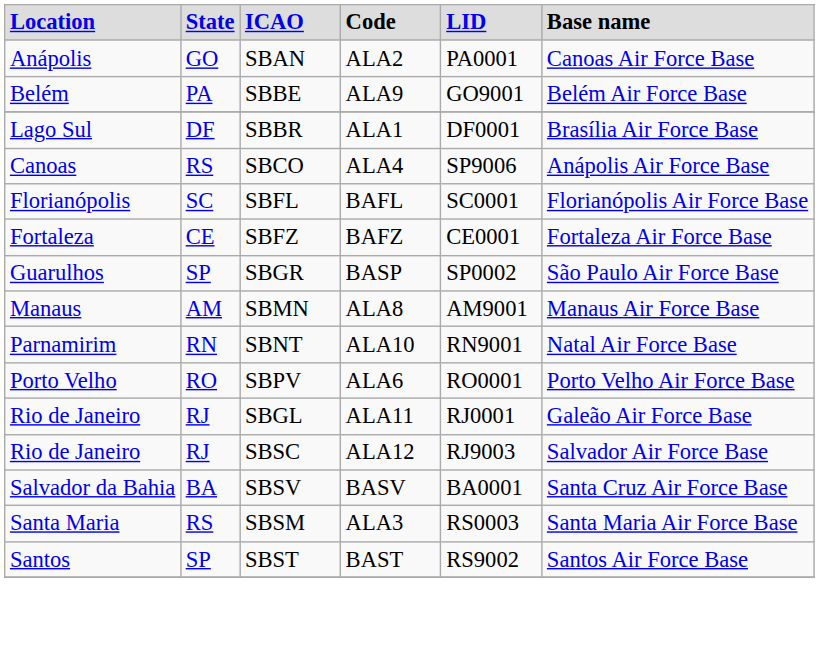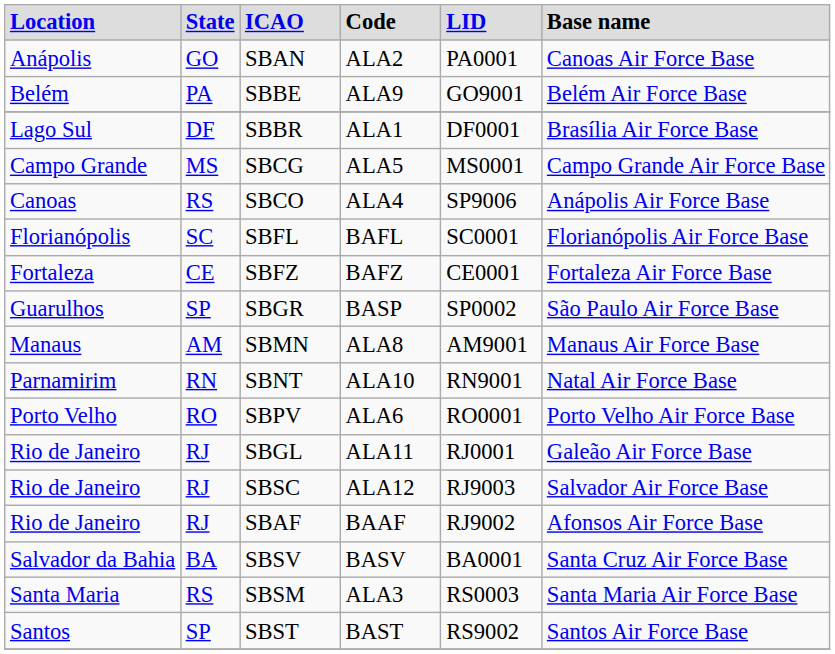 <table class="wikitable sortable">
 <tr valign=baseline style="font-weight:bold; background-color: #DDDDDD;">
 <td><a href='#'>Location</a></td>
 <td><a href='#'>State</a></td>
 <td style="width:4em;"><a href='#'>ICAO</a></td>
 <td style="width:4em;">Code</td>
 <td style="width:4em;"><a href='#'>LID</a></td>
 <td>Base name</td>
 </tr>
 <tr valign=top>
 <td><a href='#'>Anápolis</a></td>
 <td><a href='#'>GO</a></td>
 <td>SBAN</td>
 <td>ALA2</td>
 <td>PA0001</td>
 <td><a href='#'>Canoas Air Force Base</a></td>
 </tr>
 <tr valign=top>
 <td><a href='#'>Belém</a></td>
 <td><a href='#'>PA</a></td>
 <td>SBBE</td>
 <td>ALA9</td>
 <td>GO9001</td>
 <td><a href='#'>Belém Air Force Base</a></td>
 </tr>
 <tr valign=top| >
 </tr>
 <tr valign=top>
 <td><a href='#'>Lago Sul</a></td>
 <td><a href='#'>DF</a></td>
 <td>SBBR</td>
 <td>ALA1</td>
 <td>DF0001</td>
 <td><a href='#'>Brasília Air Force Base</a></td>
+</tr>
+<tr valign=top>
+<td><a href='#'>Campo Grande</a></td>
+<td><a href='#'>MS</a></td>
+<td>SBCG</td>
+<td>ALA5</td>
+<td>MS0001</td>
+<td><a href='#'>Campo Grande Air Force Base</a></td>
 </tr>
 <tr valign=top>
 <td><a href='#'>Canoas</a></td>
 <td><a href='#'>RS</a></td>
 <td>SBCO</td>
 <td>ALA4</td>
 <td>SP9006</td>
 <td><a href='#'>Anápolis Air Force Base</a></td>
 </tr>
 <tr valign=top>
 <td><a href='#'>Florianópolis</a></td>
 <td><a href='#'>SC</a></td>
 <td>SBFL</td>
 <td>BAFL</td>
 <td>SC0001</td>
 <td><a href='#'>Florianópolis Air Force Base</a></td>
 </tr>
 <tr valign=top>
 <td><a href='#'>Fortaleza</a></td>
 <td><a href='#'>CE</a></td>
 <td>SBFZ</td>
 <td>BAFZ</td>
 <td>CE0001</td>
 <td><a href='#'>Fortaleza Air Force Base</a></td>
 </tr>
 <tr valign=top>
 <td><a href='#'>Guarulhos</a></td>
 <td><a href='#'>SP</a></td>
 <td>SBGR</td>
 <td>BASP</td>
 <td>SP0002</td>
 <td><a href='#'>São Paulo Air Force Base</a></td>
 </tr>
 <tr valign=top>
 <td><a href='#'>Manaus</a></td>
 <td><a href='#'>AM</a></td>
 <td>SBMN</td>
 <td>ALA8</td>
 <td>AM9001</td>
 <td><a href='#'>Manaus Air Force Base</a></td>
 </tr>
 <tr valign=top>
 <td><a href='#'>Parnamirim</a></td>
 <td><a href='#'>RN</a></td>
 <td>SBNT</td>
 <td>ALA10</td>
 <td>RN9001</td>
 <td><a href='#'>Natal Air Force Base</a></td>
 </tr>
 <tr valign=top>
 <td><a href='#'>Porto Velho</a></td>
 <td><a href='#'>RO</a></td>
 <td>SBPV</td>
 <td>ALA6</td>
 <td>RO0001</td>
 <td><a href='#'>Porto Velho Air Force Base</a></td>
 </tr>
 <tr valign=top>
 <td><a href='#'>Rio de Janeiro</a></td>
 <td><a href='#'>RJ</a></td>
 <td>SBGL</td>
 <td>ALA11</td>
 <td>RJ0001</td>
 <td><a href='#'>Galeão Air Force Base</a></td>
 </tr>
 <tr valign=top>
 <td><a href='#'>Rio de Janeiro</a></td>
 <td><a href='#'>RJ</a></td>
 <td>SBSC</td>
 <td>ALA12</td>
 <td>RJ9003</td>
 <td><a href='#'>Salvador Air Force Base</a></td>
 </tr>
 <tr valign=top>
+<td><a href='#'>Rio de Janeiro</a></td>
+<td><a href='#'>RJ</a></td>
+<td>SBAF</td>
+<td>BAAF</td>
+<td>RJ9002</td>
+<td><a href='#'>Afonsos Air Force Base</a></td>
+</tr>
+<tr valign=top>
 <td><a href='#'>Salvador da Bahia</a></td>
 <td><a href='#'>BA</a></td>
 <td>SBSV</td>
 <td>BASV</td>
 <td>BA0001</td>
 <td><a href='#'>Santa Cruz Air Force Base</a></td>
 </tr>
 <tr valign=top>
 <td><a href='#'>Santa Maria</a></td>
 <td><a href='#'>RS</a></td>
 <td>SBSM</td>
 <td>ALA3</td>
 <td>RS0003</td>
 <td><a href='#'>Santa Maria Air Force Base</a></td>
 </tr>
 <tr valign=top>
 <td><a href='#'>Santos</a></td>
 <td><a href='#'>SP</a></td>
 <td>SBST</td>
 <td>BAST</td>
 <td>RS9002</td>
 <td><a href='#'>Santos Air Force Base</a></td>
 </tr>
 <tr valign=top>
 </tr>
 </table>
